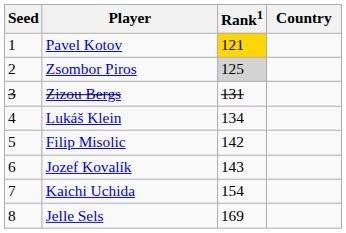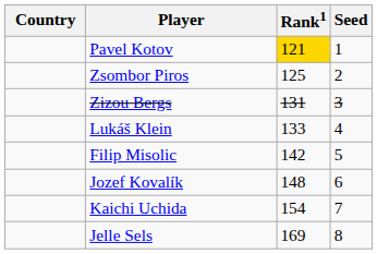 <table class="sortable wikitable">
 <tr>
-<th>Seed</th>
+<th width="70">Country</th>
 <th width="175">Player</th>
 <th>Rank<sup>1</sup></th>
-<th width="70">Country</th>
+<th>Seed</th>
 </tr>
 <tr>
-<td>1</td>
+<td></td>
 <td><a href='#'>Pavel Kotov</a></td>
 <td style="background: gold;">121</td>
-<td></td>
+<td>1</td>
 </tr>
 <tr>
+<td></td>
+<td><a href='#'>Zsombor Piros</a></td>
+<td>125</td>
 <td>2</td>
-<td><a href='#'>Zsombor Piros</a></td>
-<td style="background: lightgrey;">125</td>
-<td></td>
 </tr>
 <tr>
-<td><s>3</s></td>
+<td><s></s></td>
 <td><s><a href='#'>Zizou Bergs</a></s></td>
 <td><s>131</s></td>
-<td><s></s></td>
+<td><s>3</s></td>
 </tr>
 <tr>
+<td></td>
+<td><a href='#'>Lukáš Klein</a></td>
+<td>133</td>
 <td>4</td>
-<td><a href='#'>Lukáš Klein</a></td>
-<td>134</td>
-<td></td>
 </tr>
 <tr>
-<td>5</td>
+<td></td>
 <td><a href='#'>Filip Misolic</a></td>
 <td>142</td>
-<td></td>
+<td>5</td>
 </tr>
 <tr>
+<td></td>
+<td><a href='#'>Jozef Kovalík</a></td>
+<td>148</td>
 <td>6</td>
-<td><a href='#'>Jozef Kovalík</a></td>
-<td>143</td>
-<td></td>
 </tr>
 <tr>
-<td>7</td>
+<td></td>
 <td><a href='#'>Kaichi Uchida</a></td>
 <td>154</td>
-<td></td>
+<td>7</td>
 </tr>
 <tr>
-<td>8</td>
+<td></td>
 <td><a href='#'>Jelle Sels</a></td>
 <td>169</td>
-<td></td>
+<td>8</td>
 </tr>
 </table>
